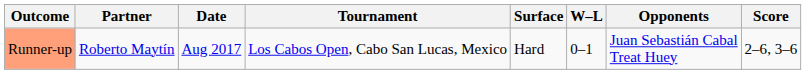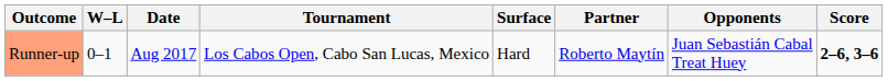 <table class="sortable wikitable">
 <tr>
 <th>Outcome</th>
-<th>Partner</th>
+<th>W–L</th>
 <th>Date</th>
 <th>Tournament</th>
 <th>Surface</th>
-<th>W–L</th>
+<th>Partner</th>
 <th>Opponents</th>
 <th>Score</th>
 </tr>
 <tr>
 <td bgcolor=FFA07A>Runner-up</td>
-<td> <a href='#'>Roberto Maytín</a></td>
+<td>0–1</td>
 <td><a href='#'>Aug 2017</a></td>
 <td><a href='#'>Los Cabos Open</a>, Cabo San Lucas, Mexico</td>
 <td>Hard</td>
-<td>0–1</td>
+<td> <a href='#'>Roberto Maytín</a></td>
 <td> <a href='#'>Juan Sebastián Cabal</a><br> <a href='#'>Treat Huey</a></td>
-<td>2–6, 3–6</td>
+<td><strong>2–6, 3–6</strong></td>
 </tr>
 </table>
